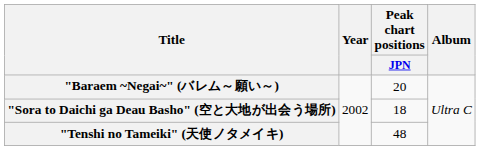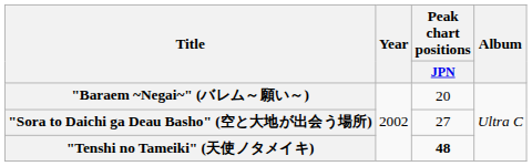 <table class="wikitable plainrowheaders" style="text-align:center;">
 <tr>
 <th rowspan="2">Title</th>
 <th rowspan="2">Year</th>
 <th>Peak chart positions</th>
 <th rowspan="2">Album</th>
 </tr>
 <tr>
 <th scope="col" style="width:2.5em;font-size:90%;"><a href='#'>JPN</a><br></th>
 </tr>
 <tr>
 <th scope="row">"Baraem ~Negai~" (バレム～願い～)</th>
 <td rowspan="3">2002</td>
 <td>20</td>
 <td rowspan="3"><em>Ultra C</em></td>
 </tr>
 <tr>
 <th scope="row">"Sora to Daichi ga Deau Basho" (空と大地が出会う場所)</th>
-<td>18</td>
+<td>27</td>
 </tr>
 <tr>
 <th scope="row">"Tenshi no Tameiki" (天使ノタメイキ)</th>
-<td>48</td>
+<td><strong>48</strong></td>
 </tr>
 </table>
